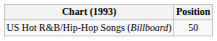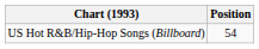 <table class="wikitable">
 <tr>
 <th align="left">Chart (1993)</th>
 <th align="center">Position</th>
 </tr>
 <tr>
 <td>US Hot R&B/Hip-Hop Songs (<em>Billboard</em>)</td>
-<td align="center">50</td>
+<td align="center">54</td>
 </tr>
 </table>
